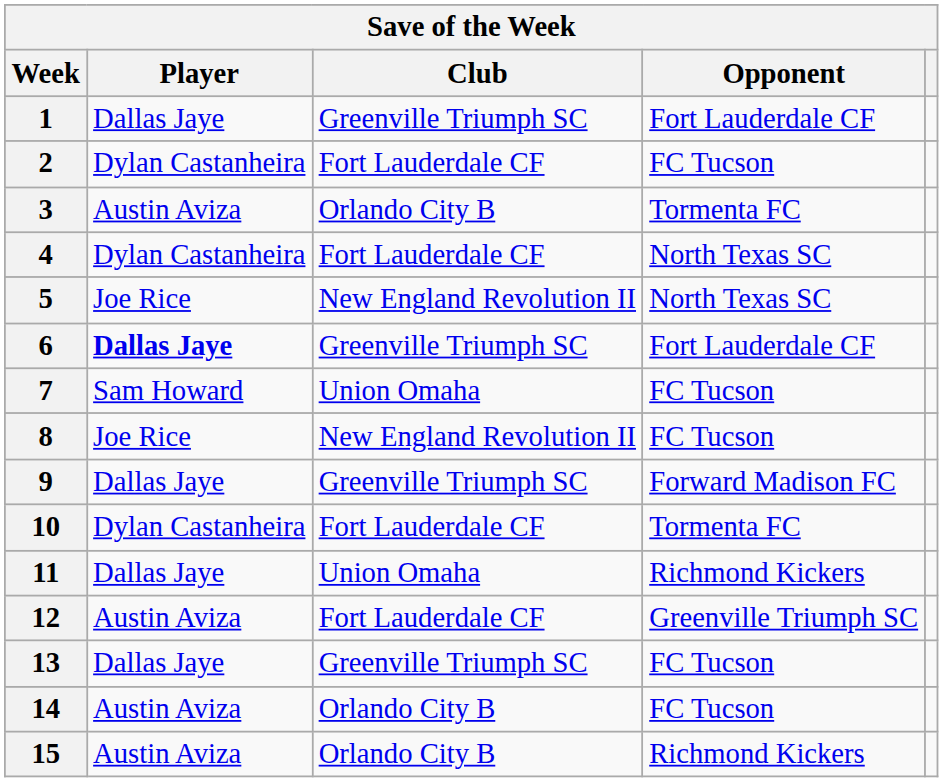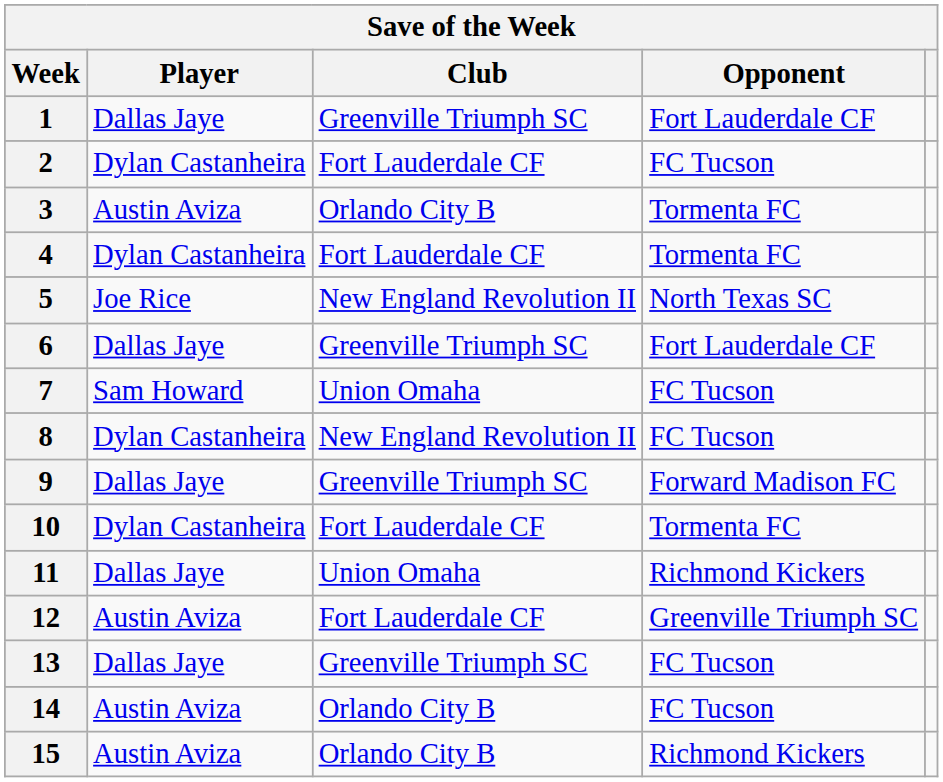 <table class="wikitable collapsible collapsed">
 <tr>
 <th colspan="6">Save of the Week</th>
 </tr>
 <tr>
 <th>Week</th>
 <th>Player</th>
 <th>Club</th>
 <th>Opponent</th>
 <th class="unsortable"></th>
 </tr>
 <tr>
 <th>1</th>
 <td> <a href='#'>Dallas Jaye</a></td>
 <td><a href='#'>Greenville Triumph SC</a></td>
 <td><a href='#'>Fort Lauderdale CF</a></td>
 <td style="text-align:center"></td>
 </tr>
 <tr>
 <th>2</th>
 <td> <a href='#'>Dylan Castanheira</a></td>
 <td><a href='#'>Fort Lauderdale CF</a></td>
 <td><a href='#'>FC Tucson</a></td>
 <td style="text-align:center"></td>
 </tr>
 <tr>
 <th>3</th>
 <td> <a href='#'>Austin Aviza</a></td>
 <td><a href='#'>Orlando City B</a></td>
 <td><a href='#'>Tormenta FC</a></td>
 <td style="text-align:center"></td>
 </tr>
 <tr>
 <th>4</th>
 <td> <a href='#'>Dylan Castanheira</a></td>
 <td><a href='#'>Fort Lauderdale CF</a></td>
-<td><a href='#'>North Texas SC</a></td>
+<td><a href='#'>Tormenta FC</a></td>
 <td style="text-align:center"></td>
 </tr>
 <tr>
 <th>5</th>
 <td> <a href='#'>Joe Rice</a></td>
 <td><a href='#'>New England Revolution II</a></td>
 <td><a href='#'>North Texas SC</a></td>
 <td style="text-align:center"></td>
 </tr>
 <tr>
 <th>6</th>
-<td><strong> <a href='#'>Dallas Jaye</a></strong></td>
+<td> <a href='#'>Dallas Jaye</a></td>
 <td><a href='#'>Greenville Triumph SC</a></td>
 <td><a href='#'>Fort Lauderdale CF</a></td>
 <td style="text-align:center"></td>
 </tr>
 <tr>
 <th>7</th>
 <td> <a href='#'>Sam Howard</a></td>
 <td><a href='#'>Union Omaha</a></td>
 <td><a href='#'>FC Tucson</a></td>
 <td style="text-align:center"></td>
 </tr>
 <tr>
 <th>8</th>
-<td> <a href='#'>Joe Rice</a></td>
+<td> <a href='#'>Dylan Castanheira</a></td>
 <td><a href='#'>New England Revolution II</a></td>
 <td><a href='#'>FC Tucson</a></td>
 <td style="text-align:center"></td>
 </tr>
 <tr>
 <th>9</th>
 <td> <a href='#'>Dallas Jaye</a></td>
 <td><a href='#'>Greenville Triumph SC</a></td>
 <td><a href='#'>Forward Madison FC</a></td>
 <td style="text-align:center"></td>
 </tr>
 <tr>
 <th>10</th>
 <td> <a href='#'>Dylan Castanheira</a></td>
 <td><a href='#'>Fort Lauderdale CF</a></td>
 <td><a href='#'>Tormenta FC</a></td>
 <td style="text-align:center"></td>
 </tr>
 <tr>
 <th>11</th>
 <td> <a href='#'>Dallas Jaye</a></td>
 <td><a href='#'>Union Omaha</a></td>
 <td><a href='#'>Richmond Kickers</a></td>
 <td style="text-align:center"></td>
 </tr>
 <tr>
 <th>12</th>
 <td> <a href='#'>Austin Aviza</a></td>
 <td><a href='#'>Fort Lauderdale CF</a></td>
 <td><a href='#'>Greenville Triumph SC</a></td>
 <td style="text-align:center"></td>
 </tr>
 <tr>
 <th>13</th>
 <td> <a href='#'>Dallas Jaye</a></td>
 <td><a href='#'>Greenville Triumph SC</a></td>
 <td><a href='#'>FC Tucson</a></td>
 <td style="text-align:center"></td>
 </tr>
 <tr>
 <th>14</th>
 <td> <a href='#'>Austin Aviza</a></td>
 <td><a href='#'>Orlando City B</a></td>
 <td><a href='#'>FC Tucson</a></td>
 <td style="text-align:center"></td>
 </tr>
 <tr>
 <th>15</th>
 <td> <a href='#'>Austin Aviza</a></td>
 <td><a href='#'>Orlando City B</a></td>
 <td><a href='#'>Richmond Kickers</a></td>
 <td style="text-align:center"></td>
 </tr>
 </table>
